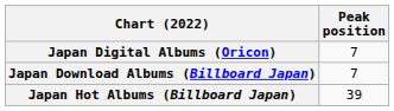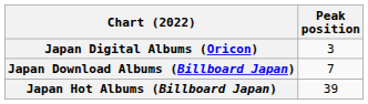 <table class="wikitable sortable plainrowheaders" style="text-align:center;">
 <tr>
 <th scope="col">Chart (2022)</th>
 <th scope="col">Peak<br>position</th>
 </tr>
 <tr>
 <th scope="row">Japan Digital Albums (<a href='#'>Oricon</a>)</th>
-<td>7</td>
+<td>3</td>
 </tr>
 <tr>
 <th scope="row">Japan Download Albums (<em><a href='#'>Billboard Japan</a></em>)</th>
 <td>7</td>
 </tr>
 <tr>
 <th scope="row">Japan Hot Albums (<em>Billboard Japan</em>)</th>
 <td>39</td>
 </tr>
 </table>
